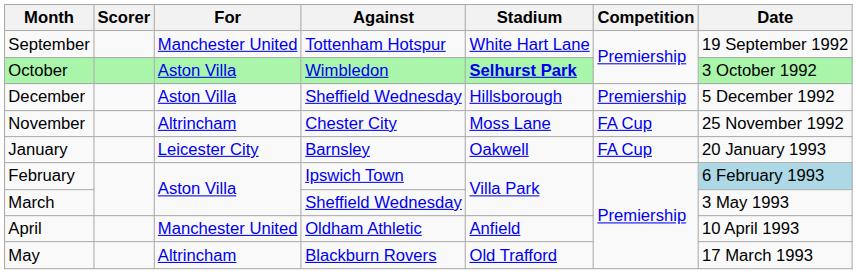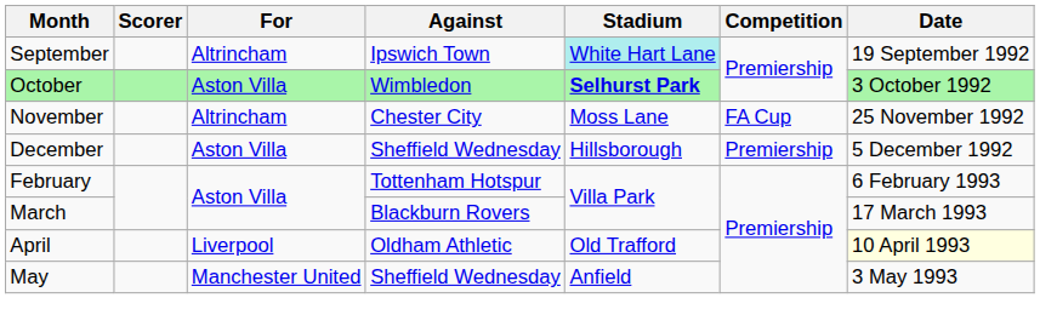 <table class="wikitable">
 <tr>
 <th>Month</th>
 <th>Scorer</th>
 <th>For</th>
 <th>Against</th>
 <th>Stadium</th>
 <th>Competition</th>
 <th>Date</th>
 </tr>
 <tr>
 <td>September</td>
 <td> </td>
-<td><a href='#'>Manchester United</a></td>
-<td><a href='#'>Tottenham Hotspur</a></td>
-<td><a href='#'>White Hart Lane</a></td>
+<td><a href='#'>Altrincham</a></td>
+<td><a href='#'>Ipswich Town</a></td>
+<td style="background: paleturquoise;"><a href='#'>White Hart Lane</a></td>
 <td rowspan=2><a href='#'>Premiership</a></td>
 <td>19 September 1992</td>
 </tr>
 <tr>
 <td bgcolor=#A9F5A9>October</td>
 <td bgcolor=#A9F5A9> </td>
 <td bgcolor=#A9F5A9><a href='#'>Aston Villa</a></td>
 <td bgcolor=#A9F5A9><a href='#'>Wimbledon</a></td>
 <td bgcolor=#A9F5A9><strong><a href='#'>Selhurst Park</a></strong></td>
 <td bgcolor=#A9F5A9>3 October 1992</td>
 </tr>
 <tr>
+<td>November</td>
+<td> </td>
+<td><a href='#'>Altrincham</a></td>
+<td><a href='#'>Chester City</a></td>
+<td><a href='#'>Moss Lane</a></td>
+<td><a href='#'>FA Cup</a></td>
+<td>25 November 1992</td>
+</tr>
+<tr>
 <td>December</td>
 <td> </td>
 <td><a href='#'>Aston Villa</a></td>
 <td><a href='#'>Sheffield Wednesday</a></td>
 <td><a href='#'>Hillsborough</a></td>
 <td><a href='#'>Premiership</a></td>
 <td>5 December 1992</td>
 </tr>
 <tr>
-<td>November</td>
-<td> </td>
-<td><a href='#'>Altrincham</a></td>
-<td><a href='#'>Chester City</a></td>
-<td><a href='#'>Moss Lane</a></td>
-<td><a href='#'>FA Cup</a></td>
-<td>25 November 1992</td>
-</tr>
-<tr>
-<td>January</td>
-<td> </td>
-<td><a href='#'>Leicester City</a></td>
-<td><a href='#'>Barnsley</a></td>
-<td><a href='#'>Oakwell</a></td>
-<td><a href='#'>FA Cup</a></td>
-<td>20 January 1993</td>
-</tr>
-<tr>
 <td>February</td>
 <td rowspan=2> </td>
 <td rowspan=2><a href='#'>Aston Villa</a></td>
-<td><a href='#'>Ipswich Town</a></td>
+<td><a href='#'>Tottenham Hotspur</a></td>
 <td rowspan=2><a href='#'>Villa Park</a></td>
 <td rowspan=4><a href='#'>Premiership</a></td>
-<td style="background: lightblue;">6 February 1993</td>
+<td>6 February 1993</td>
 </tr>
 <tr>
 <td>March</td>
-<td><a href='#'>Sheffield Wednesday</a></td>
-<td>3 May 1993</td>
+<td><a href='#'>Blackburn Rovers</a></td>
+<td>17 March 1993</td>
 </tr>
 <tr>
 <td>April</td>
 <td> </td>
-<td><a href='#'>Manchester United</a></td>
+<td><a href='#'>Liverpool</a></td>
 <td><a href='#'>Oldham Athletic</a></td>
-<td><a href='#'>Anfield</a></td>
-<td>10 April 1993</td>
+<td><a href='#'>Old Trafford</a></td>
+<td style="background: lightyellow;">10 April 1993</td>
 </tr>
 <tr>
 <td>May</td>
 <td> </td>
-<td><a href='#'>Altrincham</a></td>
-<td><a href='#'>Blackburn Rovers</a></td>
-<td><a href='#'>Old Trafford</a></td>
-<td>17 March 1993</td>
+<td><a href='#'>Manchester United</a></td>
+<td><a href='#'>Sheffield Wednesday</a></td>
+<td><a href='#'>Anfield</a></td>
+<td>3 May 1993</td>
 </tr>
 </table>
